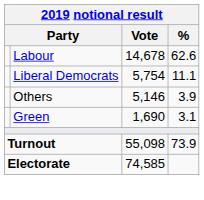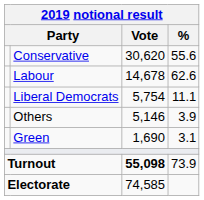 <table class="wikitable">
 <tr>
 <th colspan="4"><a href='#'>2019</a> <a href='#'>notional result</a></th>
 </tr>
 <tr>
 <th bgcolor="#DDDDFF" width="130px" colspan="2">Party</th>
 <th bgcolor="#DDDDFF" width="50px">Vote</th>
 <th bgcolor="#DDDDFF" width="30px">%</th>
+</tr>
+<tr>
+<td></td>
+<td><a href='#'>Conservative</a></td>
+<td align=right>30,620</td>
+<td align=right>55.6</td>
 </tr>
 <tr>
 <td></td>
 <td><a href='#'>Labour</a></td>
 <td align=right>14,678</td>
 <td align=right>62.6</td>
 </tr>
 <tr>
 <td></td>
 <td><a href='#'>Liberal Democrats</a></td>
 <td align=right>5,754</td>
 <td align=right>11.1</td>
 </tr>
 <tr>
 <td></td>
 <td>Others</td>
 <td align=right>5,146</td>
 <td align=right>3.9</td>
 </tr>
 <tr>
 <td></td>
 <td><a href='#'>Green</a></td>
 <td align=right>1,690</td>
 <td align=right>3.1</td>
 </tr>
 <tr>
 <td colspan="4" bgcolor="#EAECF0"></td>
 </tr>
 <tr>
 <td colspan="2"><strong>Turnout</strong></td>
-<td align=right>55,098</td>
+<td align=right><strong>55,098</strong></td>
 <td align=right>73.9</td>
 </tr>
 <tr>
 <td colspan="2"><strong>Electorate</strong></td>
 <td align=right>74,585</td>
 </tr>
 </table>
